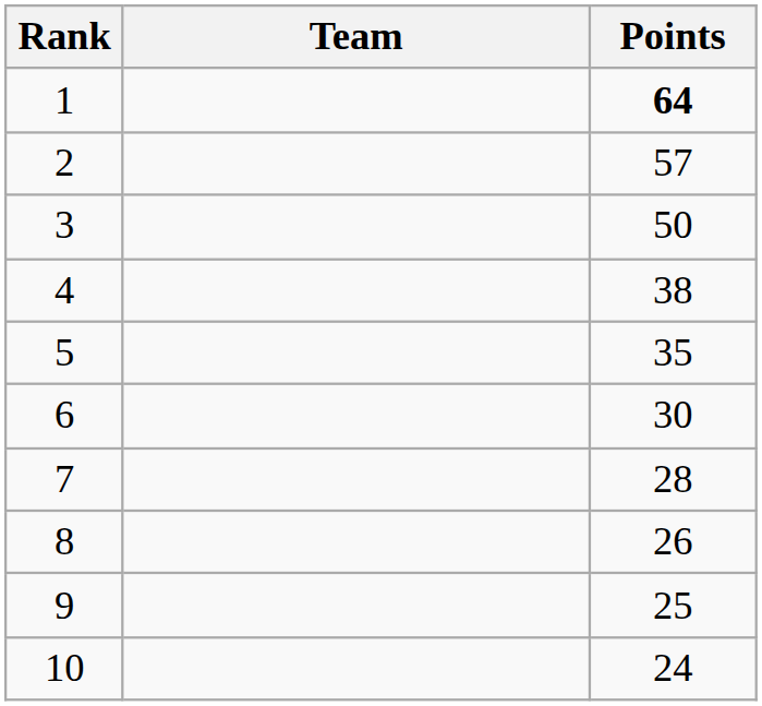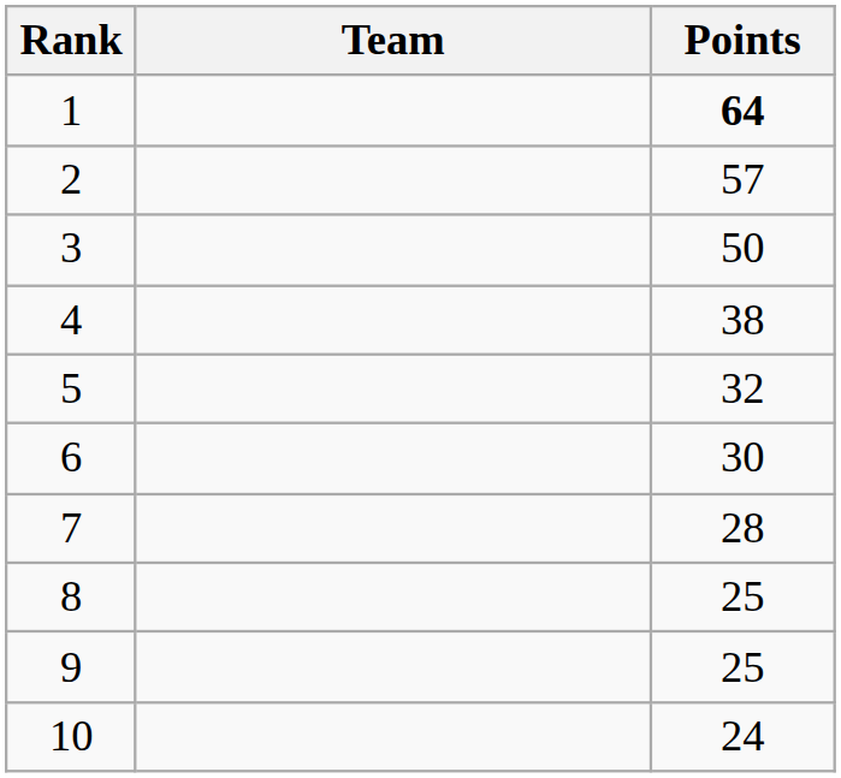 <table class="wikitable" style="text-align:center;">
 <tr>
 <th width=40>Rank</th>
 <th width=180>Team</th>
 <th width=60>Points</th>
 </tr>
 <tr>
 <td>1</td>
 <td align=left></td>
 <td><strong>64</strong></td>
 </tr>
 <tr>
 <td>2</td>
 <td align=left></td>
 <td>57</td>
 </tr>
 <tr>
 <td>3</td>
 <td align=left></td>
 <td>50</td>
 </tr>
 <tr>
 <td>4</td>
 <td align=left></td>
 <td>38</td>
 </tr>
 <tr>
 <td>5</td>
 <td align=left></td>
-<td>35</td>
+<td>32</td>
 </tr>
 <tr>
 <td>6</td>
 <td align=left></td>
 <td>30</td>
 </tr>
 <tr>
 <td>7</td>
 <td align=left></td>
 <td>28</td>
 </tr>
 <tr>
 <td>8</td>
 <td align=left></td>
-<td>26</td>
+<td>25</td>
 </tr>
 <tr>
 <td>9</td>
 <td align=left></td>
 <td>25</td>
 </tr>
 <tr>
 <td>10</td>
 <td align=left></td>
 <td>24</td>
 </tr>
 </table>
